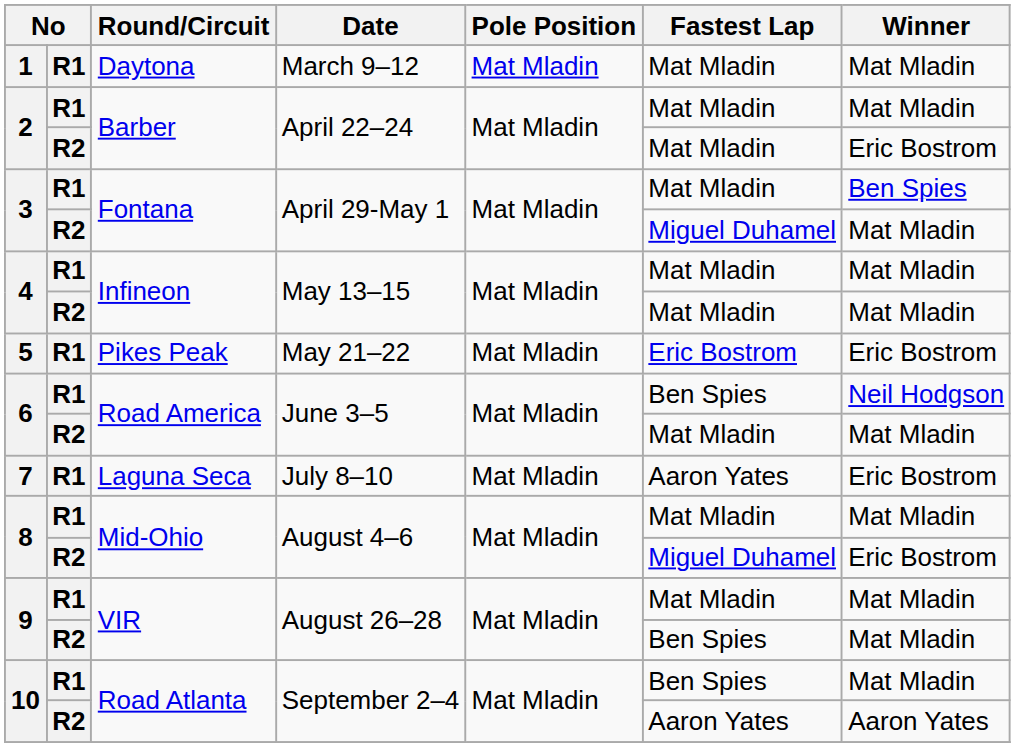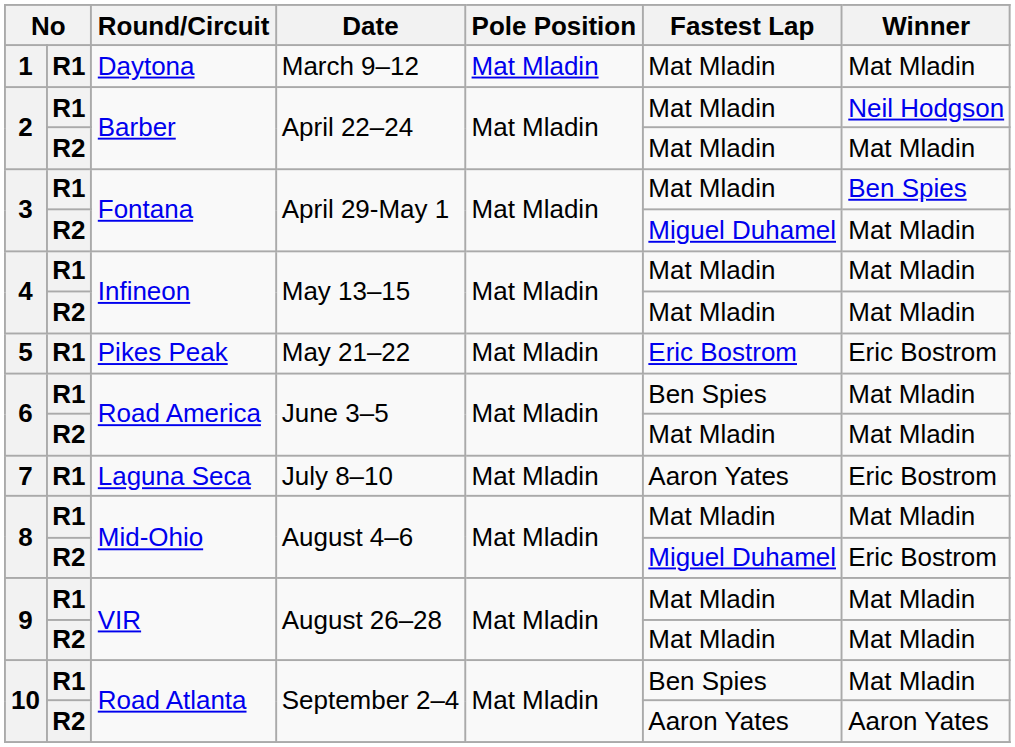 <table class="wikitable" style="font-size: 85%">
 <tr>
 <th colspan=2>No</th>
 <th>Round/Circuit</th>
 <th>Date</th>
 <th>Pole Position</th>
 <th>Fastest Lap</th>
 <th>Winner</th>
 </tr>
 <tr>
 <th>1</th>
 <th>R1</th>
 <td><a href='#'>Daytona</a></td>
 <td>March 9–12</td>
 <td> <a href='#'>Mat Mladin</a></td>
 <td> Mat Mladin</td>
 <td> Mat Mladin</td>
 </tr>
 <tr>
 <th rowspan=2>2</th>
 <th>R1</th>
 <td rowspan=2><a href='#'>Barber</a></td>
 <td rowspan=2>April 22–24</td>
 <td rowspan=2> Mat Mladin</td>
 <td> Mat Mladin</td>
-<td> Mat Mladin</td>
+<td> <a href='#'>Neil Hodgson</a></td>
 </tr>
 <tr>
 <th>R2</th>
 <td> Mat Mladin</td>
-<td> Eric Bostrom</td>
+<td> Mat Mladin</td>
 </tr>
 <tr>
 <th rowspan=2>3</th>
 <th>R1</th>
 <td rowspan=2><a href='#'>Fontana</a></td>
 <td rowspan=2>April 29-May 1</td>
 <td rowspan=2> Mat Mladin</td>
 <td> Mat Mladin</td>
 <td> <a href='#'>Ben Spies</a></td>
 </tr>
 <tr>
 <th>R2</th>
 <td> <a href='#'>Miguel Duhamel</a></td>
 <td> Mat Mladin</td>
 </tr>
 <tr>
 <th rowspan=2>4</th>
 <th>R1</th>
 <td rowspan=2><a href='#'>Infineon</a></td>
 <td rowspan=2>May 13–15</td>
 <td rowspan=2> Mat Mladin</td>
 <td> Mat Mladin</td>
 <td> Mat Mladin</td>
 </tr>
 <tr>
 <th>R2</th>
 <td> Mat Mladin</td>
 <td> Mat Mladin</td>
 </tr>
 <tr>
 <th>5</th>
 <th>R1</th>
 <td><a href='#'>Pikes Peak</a></td>
 <td>May 21–22</td>
 <td> Mat Mladin</td>
 <td> <a href='#'>Eric Bostrom</a></td>
 <td> Eric Bostrom</td>
 </tr>
 <tr>
 <th rowspan=2>6</th>
 <th>R1</th>
 <td rowspan=2><a href='#'>Road America</a></td>
 <td rowspan=2>June 3–5</td>
 <td rowspan=2> Mat Mladin</td>
 <td> Ben Spies</td>
-<td> <a href='#'>Neil Hodgson</a></td>
+<td> Mat Mladin</td>
 </tr>
 <tr>
 <th>R2</th>
 <td> Mat Mladin</td>
 <td> Mat Mladin</td>
 </tr>
 <tr>
 <th>7</th>
 <th>R1</th>
 <td><a href='#'>Laguna Seca</a></td>
 <td>July 8–10</td>
 <td> Mat Mladin</td>
 <td> Aaron Yates</td>
 <td> Eric Bostrom</td>
 </tr>
 <tr>
 <th rowspan=2>8</th>
 <th>R1</th>
 <td rowspan=2><a href='#'>Mid-Ohio</a></td>
 <td rowspan=2>August 4–6</td>
 <td rowspan=2> Mat Mladin</td>
 <td> Mat Mladin</td>
 <td> Mat Mladin</td>
 </tr>
 <tr>
 <th>R2</th>
 <td> <a href='#'>Miguel Duhamel</a></td>
 <td> Eric Bostrom</td>
 </tr>
 <tr>
 <th rowspan=2>9</th>
 <th>R1</th>
 <td rowspan=2><a href='#'>VIR</a></td>
 <td rowspan=2>August 26–28</td>
 <td rowspan=2> Mat Mladin</td>
 <td> Mat Mladin</td>
 <td> Mat Mladin</td>
 </tr>
 <tr>
 <th>R2</th>
-<td> Ben Spies</td>
+<td> Mat Mladin</td>
 <td> Mat Mladin</td>
 </tr>
 <tr>
 <th rowspan=2>10</th>
 <th>R1</th>
 <td rowspan=2><a href='#'>Road Atlanta</a></td>
 <td rowspan=2>September 2–4</td>
 <td rowspan=2> Mat Mladin</td>
 <td> Ben Spies</td>
 <td> Mat Mladin</td>
 </tr>
 <tr>
 <th>R2</th>
 <td> Aaron Yates</td>
 <td> Aaron Yates</td>
 </tr>
 <tr>
 </tr>
 </table>
